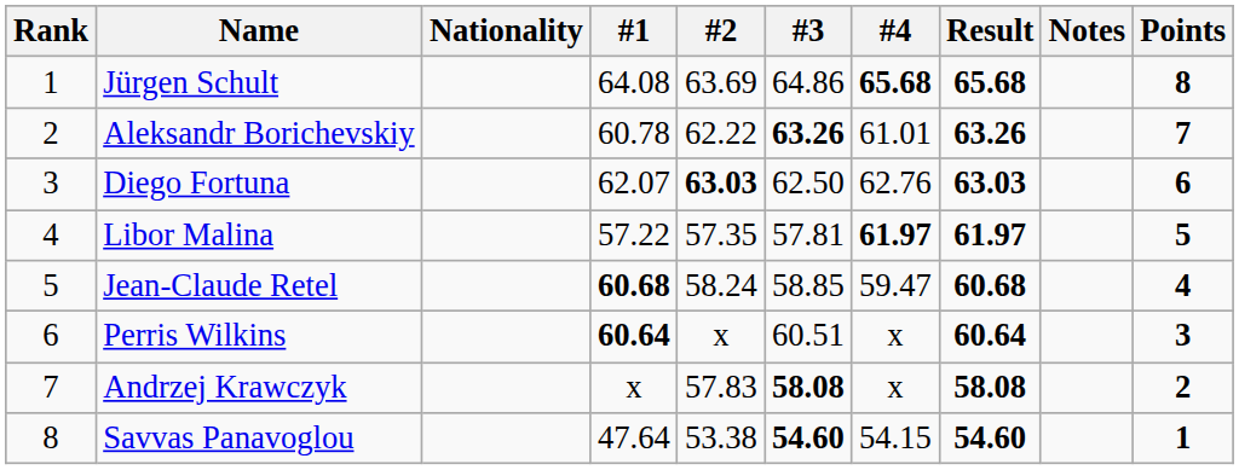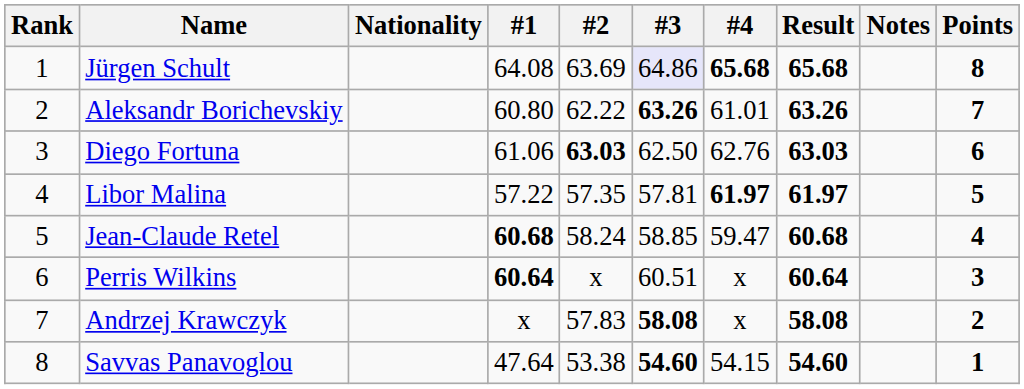 <table class="wikitable sortable" style="text-align:center">
 <tr>
 <th>Rank</th>
 <th>Name</th>
 <th>Nationality</th>
 <th>#1</th>
 <th>#2</th>
 <th>#3</th>
 <th>#4</th>
 <th>Result</th>
 <th>Notes</th>
 <th>Points</th>
 </tr>
 <tr>
 <td>1</td>
 <td align=left><a href='#'>Jürgen Schult</a></td>
 <td align=left></td>
 <td>64.08</td>
 <td>63.69</td>
-<td>64.86</td>
+<td style="background: lavender;">64.86</td>
 <td><strong>65.68</strong></td>
 <td><strong>65.68</strong></td>
 <td></td>
 <td><strong>8</strong></td>
 </tr>
 <tr>
 <td>2</td>
 <td align=left><a href='#'>Aleksandr Borichevskiy</a></td>
 <td align=left></td>
-<td>60.78</td>
+<td>60.80</td>
 <td>62.22</td>
 <td><strong>63.26</strong></td>
 <td>61.01</td>
 <td><strong>63.26</strong></td>
 <td></td>
 <td><strong>7</strong></td>
 </tr>
 <tr>
 <td>3</td>
 <td align=left><a href='#'>Diego Fortuna</a></td>
 <td align=left></td>
-<td>62.07</td>
+<td>61.06</td>
 <td><strong>63.03</strong></td>
 <td>62.50</td>
 <td>62.76</td>
 <td><strong>63.03</strong></td>
 <td></td>
 <td><strong>6</strong></td>
 </tr>
 <tr>
 <td>4</td>
 <td align=left><a href='#'>Libor Malina</a></td>
 <td align=left></td>
 <td>57.22</td>
 <td>57.35</td>
 <td>57.81</td>
 <td><strong>61.97</strong></td>
 <td><strong>61.97</strong></td>
 <td></td>
 <td><strong>5</strong></td>
 </tr>
 <tr>
 <td>5</td>
 <td align=left><a href='#'>Jean-Claude Retel</a></td>
 <td align=left></td>
 <td><strong>60.68</strong></td>
 <td>58.24</td>
 <td>58.85</td>
 <td>59.47</td>
 <td><strong>60.68</strong></td>
 <td></td>
 <td><strong>4</strong></td>
 </tr>
 <tr>
 <td>6</td>
 <td align=left><a href='#'>Perris Wilkins</a></td>
 <td align=left></td>
 <td><strong>60.64</strong></td>
 <td>x</td>
 <td>60.51</td>
 <td>x</td>
 <td><strong>60.64</strong></td>
 <td></td>
 <td><strong>3</strong></td>
 </tr>
 <tr>
 <td>7</td>
 <td align=left><a href='#'>Andrzej Krawczyk</a></td>
 <td align=left></td>
 <td>x</td>
 <td>57.83</td>
 <td><strong>58.08</strong></td>
 <td>x</td>
 <td><strong>58.08</strong></td>
 <td></td>
 <td><strong>2</strong></td>
 </tr>
 <tr>
 <td>8</td>
 <td align=left><a href='#'>Savvas Panavoglou</a></td>
 <td align=left></td>
 <td>47.64</td>
 <td>53.38</td>
 <td><strong>54.60</strong></td>
 <td>54.15</td>
 <td><strong>54.60</strong></td>
 <td></td>
 <td><strong>1</strong></td>
 </tr>
 </table>
